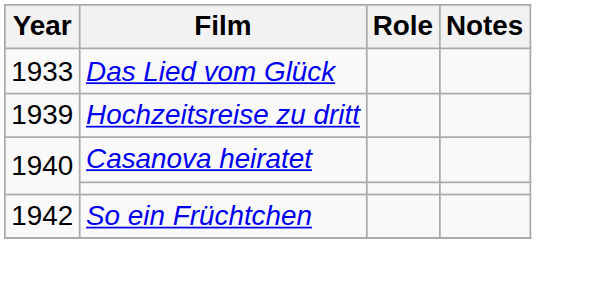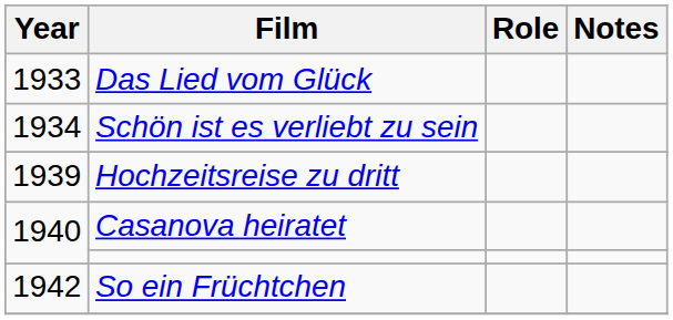 <table class="wikitable">
 <tr>
 <th>Year</th>
 <th>Film</th>
 <th>Role</th>
 <th>Notes</th>
 </tr>
 <tr>
 <td>1933</td>
 <td><em><a href='#'>Das Lied vom Glück</a></em></td>
+<td></td>
+<td></td>
+</tr>
+<tr>
+<td>1934</td>
+<td><em><a href='#'>Schön ist es verliebt zu sein</a></em></td>
 <td></td>
 <td></td>
 </tr>
 <tr>
 <td>1939</td>
 <td><em><a href='#'>Hochzeitsreise zu dritt</a></em></td>
 <td></td>
 <td></td>
 </tr>
 <tr>
 <td rowspan="2">1940</td>
 <td><em><a href='#'>Casanova heiratet</a></em></td>
 <td></td>
 <td></td>
 </tr>
 <tr>
 <td><em></em></td>
 <td></td>
 <td></td>
 </tr>
 <tr>
 <td>1942</td>
 <td><em><a href='#'>So ein Früchtchen</a></em></td>
 <td></td>
 <td></td>
 </tr>
 <tr>
 </tr>
 </table>
